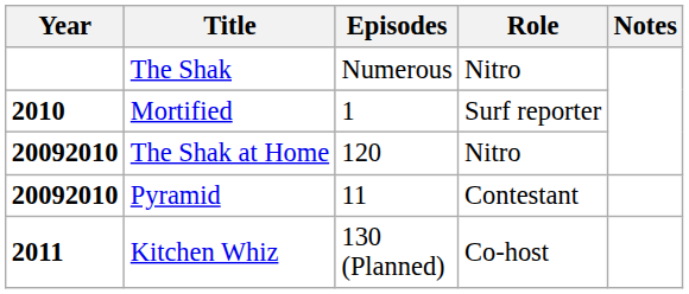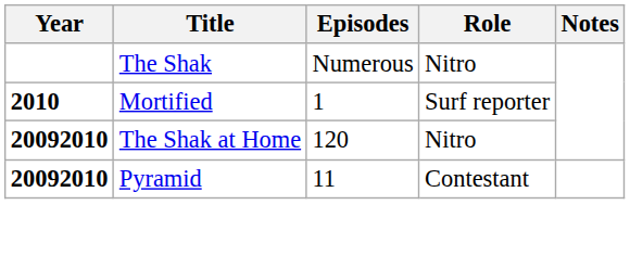 <table class="wikitable" style="background: White;">
 <tr style="border: 3px solid #FFFFF;">
 <th>Year</th>
 <th>Title</th>
 <th>Episodes</th>
 <th>Role</th>
 <th>Notes</th>
 </tr>
 <tr>
 <td><strong></strong></td>
 <td><a href='#'>The Shak</a></td>
 <td>Numerous</td>
 <td>Nitro</td>
 <td rowspan=3></td>
 </tr>
 <tr>
 <td><strong>2010</strong></td>
 <td><a href='#'>Mortified</a></td>
 <td>1</td>
 <td>Surf reporter</td>
 </tr>
 <tr>
 <td><strong>20092010</strong></td>
 <td><a href='#'>The Shak at Home</a></td>
 <td>120</td>
 <td>Nitro</td>
 </tr>
 <tr>
 <td><strong>20092010</strong></td>
 <td><a href='#'>Pyramid</a></td>
 <td>11</td>
 <td>Contestant</td>
 <td></td>
 </tr>
-<tr>
-<td><strong>2011</strong></td>
-<td><a href='#'>Kitchen Whiz</a></td>
-<td>130<br>(Planned)</td>
-<td>Co-host</td>
-<td></td>
-</tr>
 </table>
